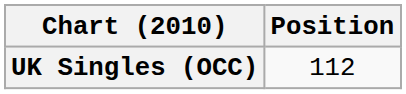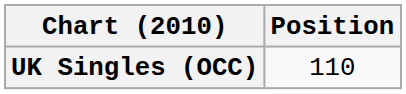 <table class="wikitable plainrowheaders" style="text-align:center">
 <tr>
 <th>Chart (2010)</th>
 <th>Position</th>
 </tr>
 <tr>
 <th scope="row">UK Singles (OCC)</th>
-<td>112</td>
+<td>110</td>
 </tr>
 </table>
